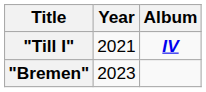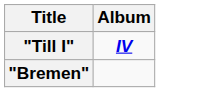 <table class="wikitable plainrowheaders" style="text-align:center;">
 <tr>
 <th scope="col">Title</th>
-<th scope="col">Year</th>
 <th scope="col">Album</th>
 </tr>
 <tr>
 <th scope="row">"Till I"<br></th>
-<td>2021</td>
 <td><strong><em><a href='#'>IV</a></em></strong></td>
 </tr>
 <tr>
 <th scope="row">"Bremen"<br></th>
-<td>2023</td>
 <td></td>
 </tr>
 </table>
